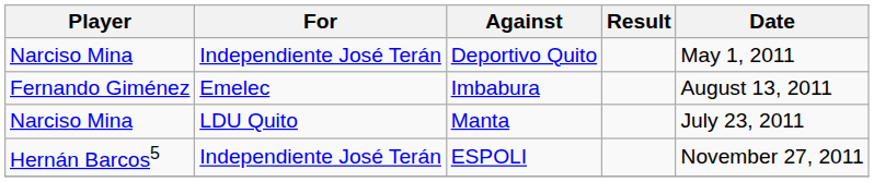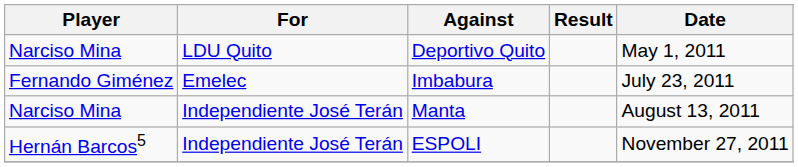 <table class="wikitable">
 <tr>
 <th>Player</th>
 <th>For</th>
 <th>Against</th>
 <th align=center>Result</th>
 <th>Date</th>
 </tr>
 <tr>
 <td> <a href='#'>Narciso Mina</a></td>
-<td><a href='#'>Independiente José Terán</a></td>
+<td><a href='#'>LDU Quito</a></td>
 <td><a href='#'>Deportivo Quito</a></td>
 <td align=center></td>
 <td>May 1, 2011</td>
 </tr>
 <tr>
 <td> <a href='#'>Fernando Giménez</a></td>
 <td><a href='#'>Emelec</a></td>
 <td><a href='#'>Imbabura</a></td>
 <td align=center></td>
-<td>August 13, 2011</td>
+<td>July 23, 2011</td>
 </tr>
 <tr>
 <td> <a href='#'>Narciso Mina</a></td>
-<td><a href='#'>LDU Quito</a></td>
+<td><a href='#'>Independiente José Terán</a></td>
 <td><a href='#'>Manta</a></td>
 <td align=center></td>
-<td>July 23, 2011</td>
+<td>August 13, 2011</td>
 </tr>
 <tr>
 <td> <a href='#'>Hernán Barcos</a><sup>5</sup></td>
 <td><a href='#'>Independiente José Terán</a></td>
 <td><a href='#'>ESPOLI</a></td>
 <td align=center></td>
 <td>November 27, 2011</td>
 </tr>
 <tr>
 </tr>
 </table>
